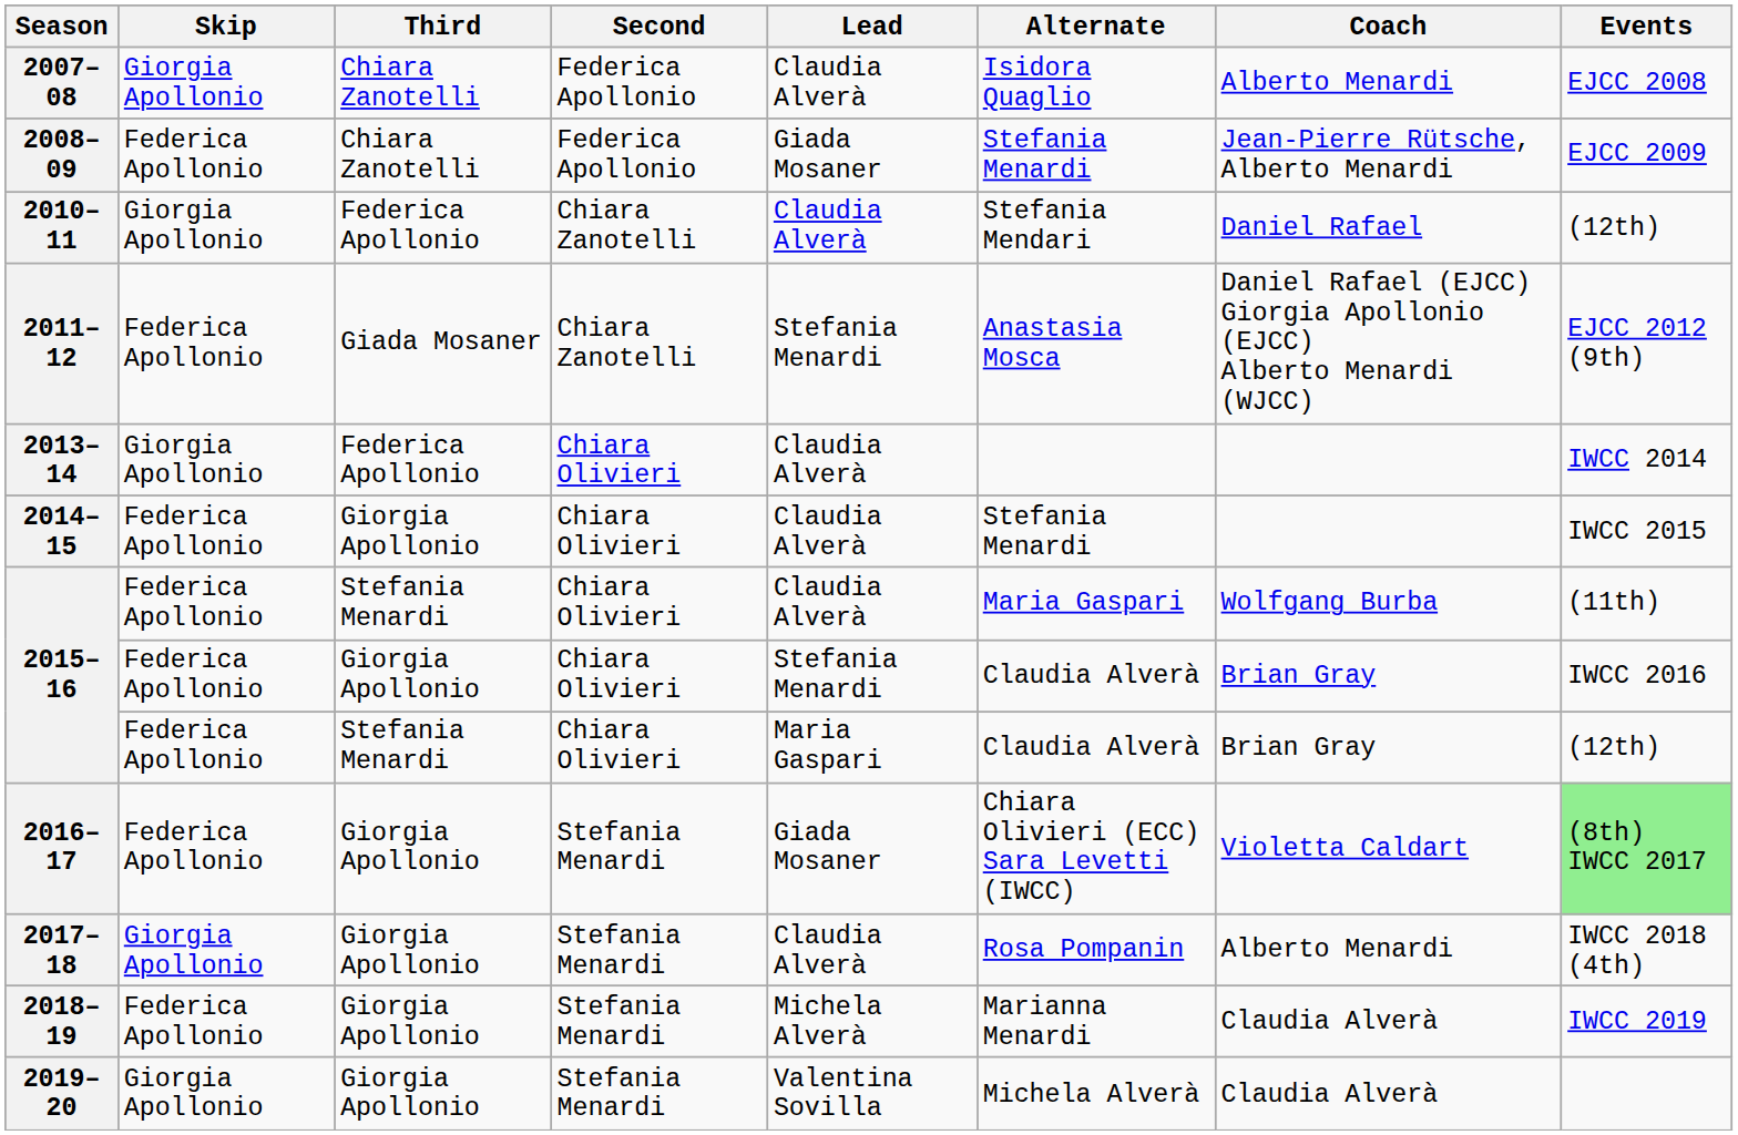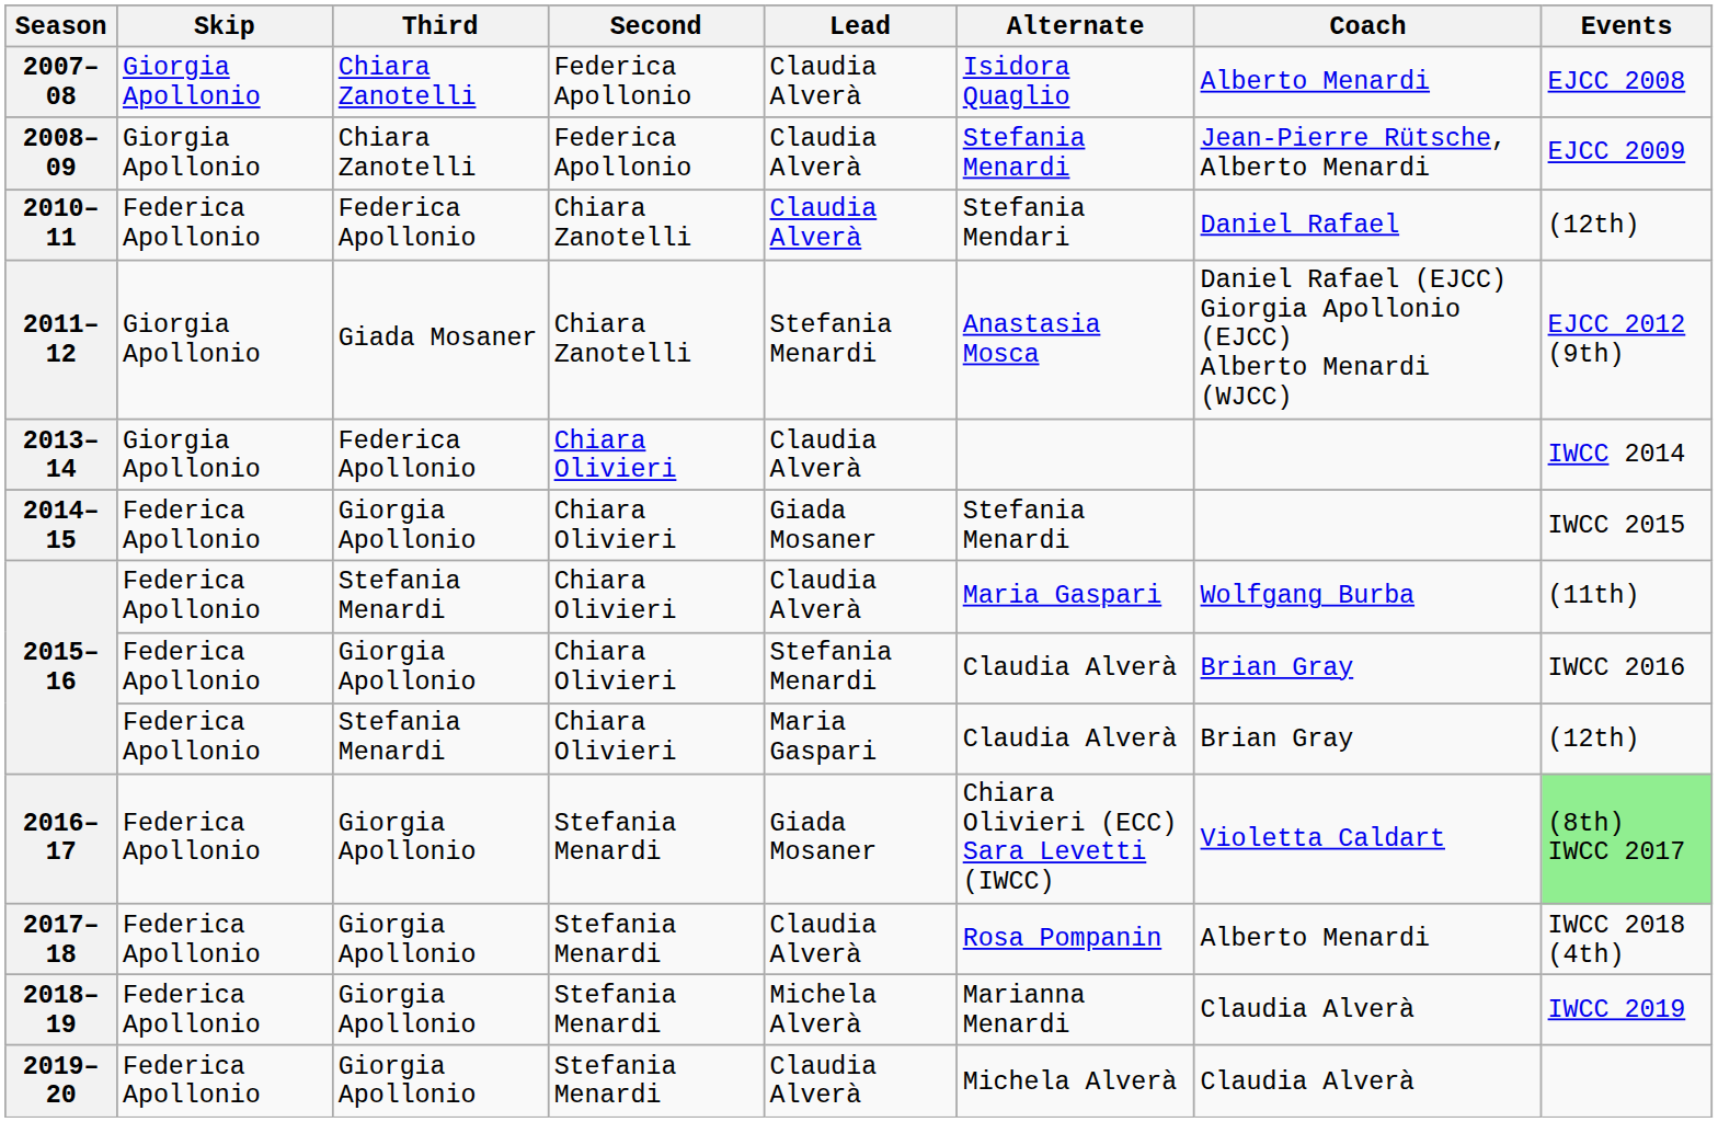 <table class="wikitable">
 <tr>
 <th scope="col">Season</th>
 <th scope="col">Skip</th>
 <th scope="col">Third</th>
 <th scope="col">Second</th>
 <th scope="col">Lead</th>
 <th scope="col">Alternate</th>
 <th scope="col">Coach</th>
 <th scope="col">Events</th>
 </tr>
 <tr>
 <th scope="row">2007–08</th>
 <td><a href='#'>Giorgia Apollonio</a></td>
 <td><a href='#'>Chiara Zanotelli</a></td>
 <td>Federica Apollonio</td>
 <td>Claudia Alverà</td>
 <td><a href='#'>Isidora Quaglio</a></td>
 <td><a href='#'>Alberto Menardi</a></td>
 <td><a href='#'>EJCC 2008</a> </td>
 </tr>
 <tr>
 <th scope="row">2008–09</th>
-<td>Federica Apollonio</td>
+<td>Giorgia Apollonio</td>
 <td>Chiara Zanotelli</td>
 <td>Federica Apollonio</td>
-<td>Giada Mosaner</td>
+<td>Claudia Alverà</td>
 <td><a href='#'>Stefania Menardi</a></td>
 <td><a href='#'>Jean-Pierre Rütsche</a>, Alberto Menardi</td>
 <td><a href='#'>EJCC 2009</a> </td>
 </tr>
 <tr>
 <th scope="row">2010–11</th>
-<td>Giorgia Apollonio</td>
+<td>Federica Apollonio</td>
 <td>Federica Apollonio</td>
 <td>Chiara Zanotelli</td>
 <td><a href='#'>Claudia Alverà</a></td>
 <td>Stefania Mendari</td>
 <td><a href='#'>Daniel Rafael</a></td>
 <td> (12th)</td>
 </tr>
 <tr>
 <th scope="row">2011–12</th>
-<td>Federica Apollonio</td>
+<td>Giorgia Apollonio</td>
 <td>Giada Mosaner</td>
 <td>Chiara Zanotelli</td>
 <td>Stefania Menardi</td>
 <td><a href='#'>Anastasia Mosca</a></td>
 <td>Daniel Rafael (EJCC)<br>Giorgia Apollonio (EJCC)<br>Alberto Menardi (WJCC)</td>
 <td><a href='#'>EJCC 2012</a> <br> (9th)</td>
 </tr>
 <tr>
 <th scope="row">2013–14</th>
 <td>Giorgia Apollonio</td>
 <td>Federica Apollonio</td>
 <td><a href='#'>Chiara Olivieri</a></td>
 <td>Claudia Alverà</td>
 <td></td>
 <td></td>
 <td><a href='#'>IWCC</a> 2014 </td>
 </tr>
 <tr>
 <th scope="row">2014–15</th>
 <td>Federica Apollonio</td>
 <td>Giorgia Apollonio</td>
 <td>Chiara Olivieri</td>
-<td>Claudia Alverà</td>
+<td>Giada Mosaner</td>
 <td>Stefania Menardi</td>
 <td></td>
 <td>IWCC 2015 </td>
 </tr>
 <tr>
 <th scope="row" rowspan=3>2015–16</th>
 <td>Federica Apollonio</td>
 <td>Stefania Menardi</td>
 <td>Chiara Olivieri</td>
 <td>Claudia Alverà</td>
 <td><a href='#'>Maria Gaspari</a></td>
 <td><a href='#'>Wolfgang Burba</a></td>
 <td> (11th)</td>
 </tr>
 <tr>
 <td>Federica Apollonio</td>
 <td>Giorgia Apollonio</td>
 <td>Chiara Olivieri</td>
 <td>Stefania Menardi</td>
 <td>Claudia Alverà</td>
 <td><a href='#'>Brian Gray</a></td>
 <td>IWCC 2016 </td>
 </tr>
 <tr>
 <td>Federica Apollonio</td>
 <td>Stefania Menardi</td>
 <td>Chiara Olivieri</td>
 <td>Maria Gaspari</td>
 <td>Claudia Alverà</td>
 <td>Brian Gray</td>
 <td> (12th)</td>
 </tr>
 <tr>
 <th scope="row">2016–17</th>
 <td>Federica Apollonio</td>
 <td>Giorgia Apollonio</td>
 <td>Stefania Menardi</td>
 <td>Giada Mosaner</td>
 <td>Chiara Olivieri (ECC)<br><a href='#'>Sara Levetti</a> (IWCC)</td>
 <td><a href='#'>Violetta Caldart</a></td>
 <td style="background: lightgreen;"> (8th)<br>IWCC 2017 </td>
 </tr>
 <tr>
 <th scope="row">2017–18</th>
-<td><a href='#'>Giorgia Apollonio</a></td>
+<td>Federica Apollonio</td>
 <td>Giorgia Apollonio</td>
 <td>Stefania Menardi</td>
 <td>Claudia Alverà</td>
 <td><a href='#'>Rosa Pompanin</a></td>
 <td>Alberto Menardi</td>
 <td>IWCC 2018 (4th)</td>
 </tr>
 <tr>
 <th scope="row">2018–19</th>
 <td>Federica Apollonio</td>
 <td>Giorgia Apollonio</td>
 <td>Stefania Menardi</td>
 <td>Michela Alverà</td>
 <td>Marianna Menardi</td>
 <td>Claudia Alverà</td>
 <td><a href='#'>IWCC 2019</a> </td>
 </tr>
 <tr>
 <th scope="row">2019–20</th>
-<td>Giorgia Apollonio</td>
+<td>Federica Apollonio</td>
 <td>Giorgia Apollonio</td>
 <td>Stefania Menardi</td>
-<td>Valentina Sovilla</td>
+<td>Claudia Alverà</td>
 <td>Michela Alverà</td>
 <td>Claudia Alverà</td>
 <td></td>
 </tr>
 </table>
